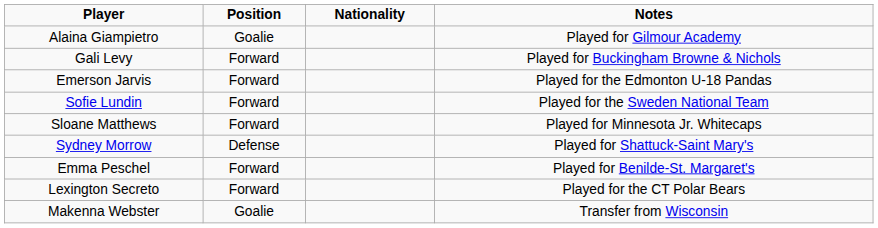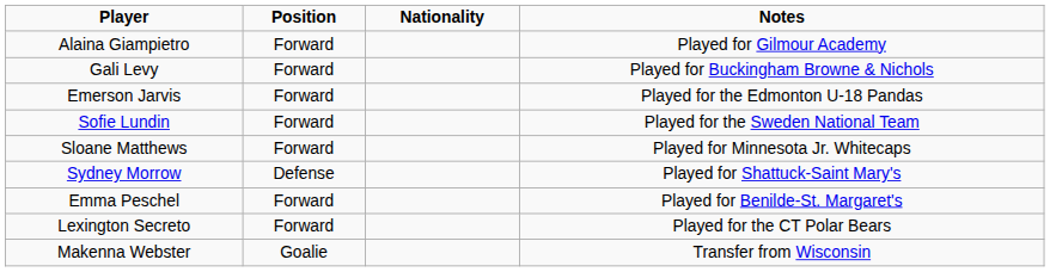 <table class="wikitable" width="80%" style="text-align:center;">
 <tr>
 <td><strong>Player</strong></td>
 <td><strong>Position</strong></td>
 <td><strong>Nationality</strong></td>
 <td><strong>Notes</strong></td>
 </tr>
 <tr>
 <td>Alaina Giampietro</td>
-<td>Goalie</td>
+<td>Forward</td>
 <td></td>
 <td>Played for <a href='#'>Gilmour Academy</a></td>
 </tr>
 <tr>
 <td>Gali Levy</td>
 <td>Forward</td>
 <td></td>
 <td>Played for <a href='#'>Buckingham Browne & Nichols</a></td>
 </tr>
 <tr>
 <td>Emerson Jarvis</td>
 <td>Forward</td>
 <td></td>
 <td>Played for the Edmonton U-18 Pandas</td>
 </tr>
 <tr>
 <td><a href='#'>Sofie Lundin</a></td>
 <td>Forward</td>
 <td></td>
 <td>Played for the <a href='#'>Sweden National Team</a></td>
 </tr>
 <tr>
 <td>Sloane Matthews</td>
 <td>Forward</td>
 <td></td>
 <td>Played for Minnesota Jr. Whitecaps</td>
 </tr>
 <tr>
 <td><a href='#'>Sydney Morrow</a></td>
 <td>Defense</td>
 <td></td>
 <td>Played for <a href='#'>Shattuck-Saint Mary's</a></td>
 </tr>
 <tr>
 <td>Emma Peschel</td>
 <td>Forward</td>
 <td></td>
 <td>Played for <a href='#'>Benilde-St. Margaret's</a></td>
 </tr>
 <tr>
 <td>Lexington Secreto</td>
 <td>Forward</td>
 <td></td>
 <td>Played for the CT Polar Bears</td>
 </tr>
 <tr>
 <td>Makenna Webster</td>
 <td>Goalie</td>
 <td></td>
 <td>Transfer from <a href='#'>Wisconsin</a></td>
 </tr>
 </table>
